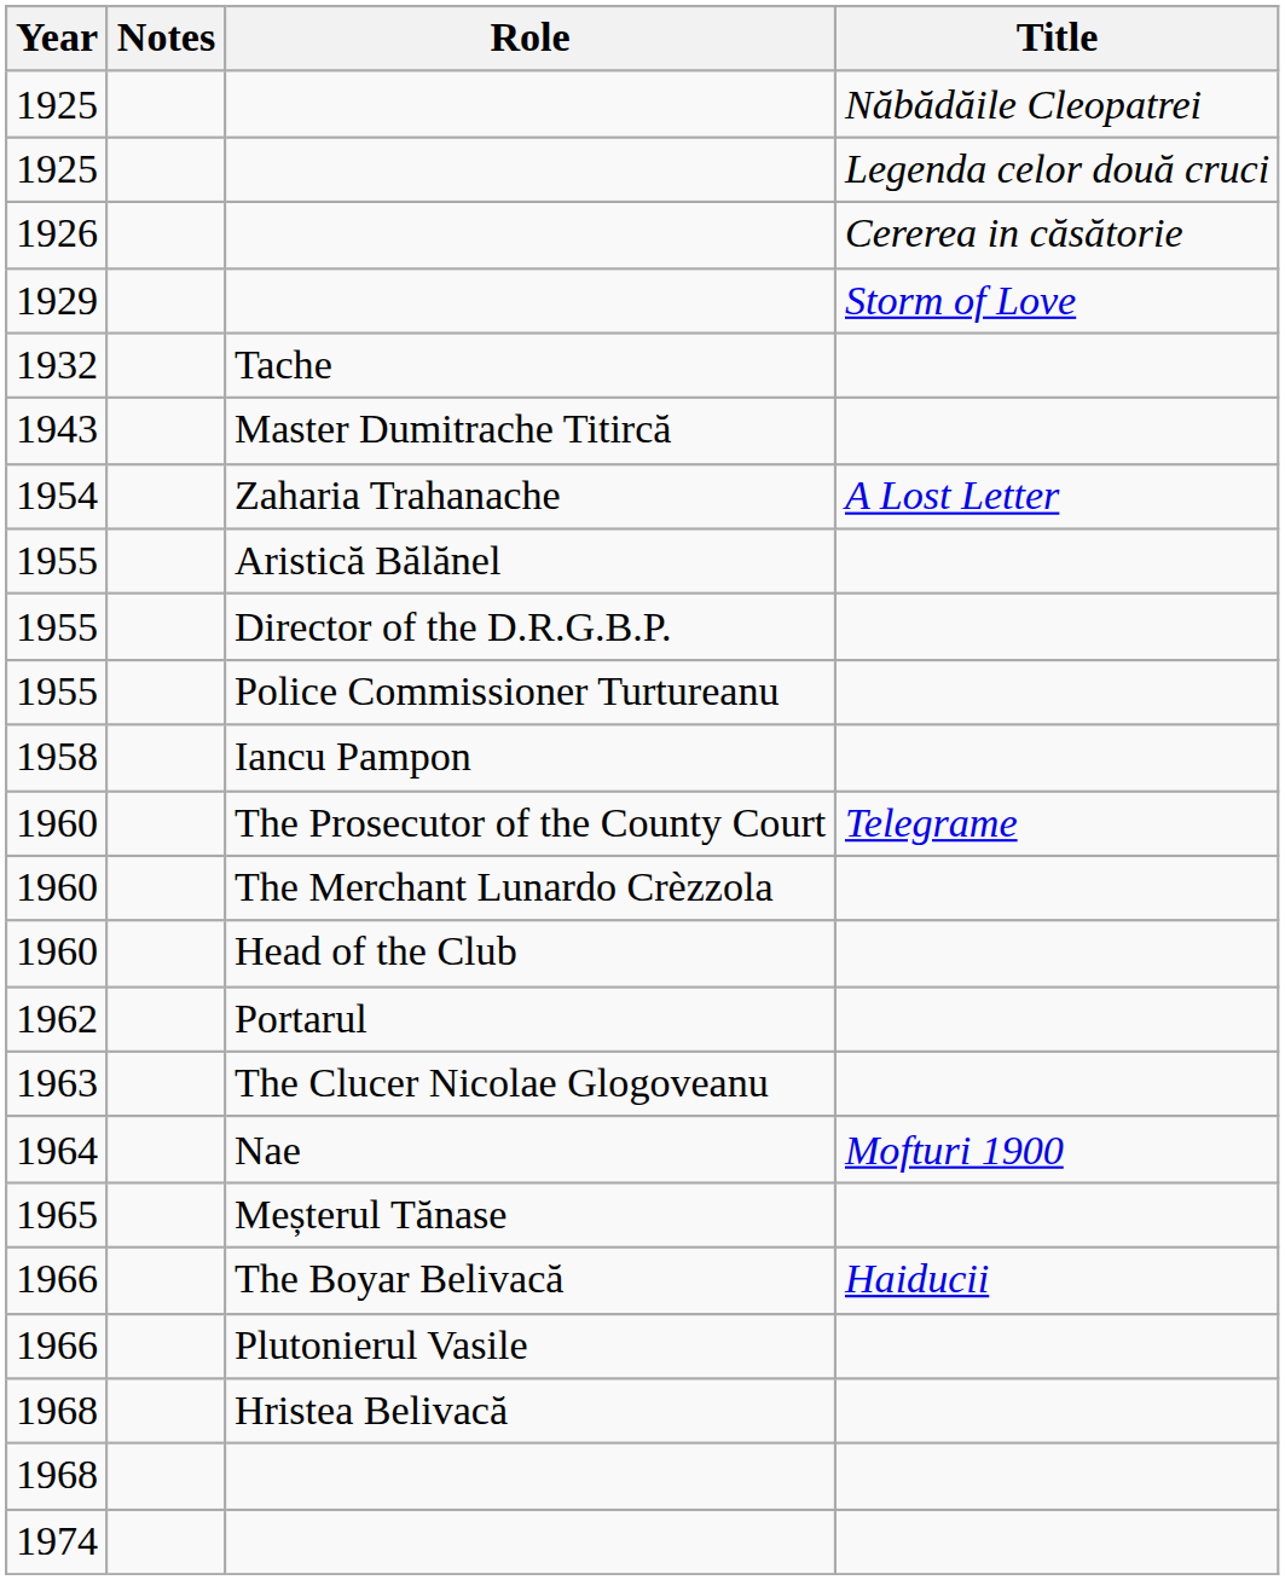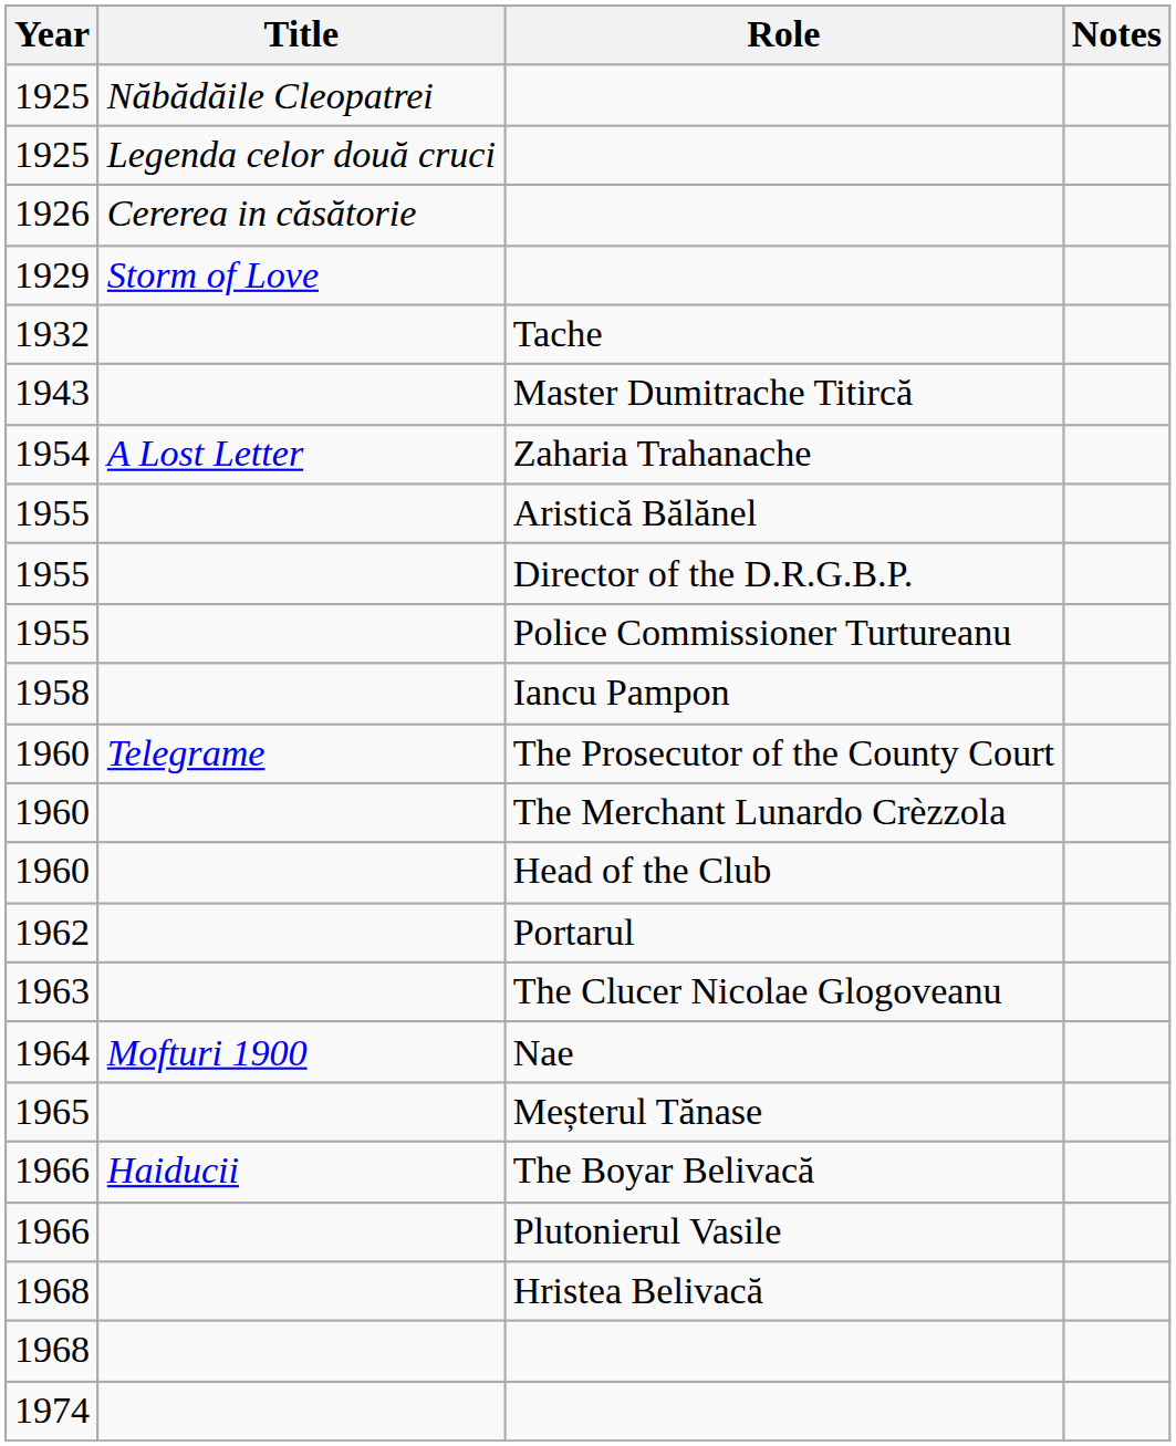 <table class="wikitable">
 <tr>
 <th>Year</th>
+<th>Title</th>
+<th>Role</th>
 <th>Notes</th>
-<th>Role</th>
-<th>Title</th>
 </tr>
 <tr>
 <td>1925</td>
+<td><em>Năbădăile Cleopatrei</em></td>
 <td></td>
 <td></td>
-<td><em>Năbădăile Cleopatrei</em></td>
 </tr>
 <tr>
 <td>1925</td>
+<td><em>Legenda celor două cruci</em></td>
 <td></td>
 <td></td>
-<td><em>Legenda celor două cruci</em></td>
 </tr>
 <tr>
 <td>1926</td>
+<td><em>Cererea in  căsătorie</em></td>
 <td></td>
 <td></td>
-<td><em>Cererea in  căsătorie</em></td>
 </tr>
 <tr>
 <td>1929</td>
+<td><em><a href='#'>Storm of Love</a></em></td>
 <td></td>
 <td></td>
-<td><em><a href='#'>Storm of Love</a></em></td>
 </tr>
 <tr>
 <td>1932</td>
+<td><em></em></td>
+<td>Tache</td>
 <td></td>
-<td>Tache</td>
-<td><em></em></td>
 </tr>
 <tr>
 <td>1943</td>
+<td><em></em></td>
+<td>Master Dumitrache Titircă</td>
 <td></td>
-<td>Master Dumitrache Titircă</td>
-<td><em></em></td>
 </tr>
 <tr>
 <td>1954</td>
+<td><em><a href='#'>A Lost Letter</a></em></td>
+<td>Zaharia Trahanache</td>
 <td></td>
-<td>Zaharia Trahanache</td>
-<td><em><a href='#'>A Lost Letter</a></em></td>
 </tr>
 <tr>
 <td>1955</td>
+<td><em></em></td>
+<td>Aristică Bălănel</td>
 <td></td>
-<td>Aristică Bălănel</td>
-<td><em></em></td>
 </tr>
 <tr>
 <td>1955</td>
+<td><em></em></td>
+<td>Director of the D.R.G.B.P.</td>
 <td></td>
-<td>Director of the D.R.G.B.P.</td>
-<td><em></em></td>
 </tr>
 <tr>
 <td>1955</td>
+<td><em></em></td>
+<td>Police Commissioner Turtureanu</td>
 <td></td>
-<td>Police Commissioner Turtureanu</td>
-<td><em></em></td>
 </tr>
 <tr>
 <td>1958</td>
+<td><em></em></td>
+<td>Iancu Pampon</td>
 <td></td>
-<td>Iancu Pampon</td>
-<td><em></em></td>
 </tr>
 <tr>
 <td>1960</td>
+<td><em><a href='#'>Telegrame</a></em></td>
+<td>The Prosecutor of the County Court</td>
 <td></td>
-<td>The Prosecutor of the County Court</td>
-<td><em><a href='#'>Telegrame</a></em></td>
 </tr>
 <tr>
 <td>1960</td>
+<td><em></em></td>
+<td>The Merchant Lunardo Crèzzola</td>
 <td></td>
-<td>The Merchant Lunardo Crèzzola</td>
-<td><em></em></td>
 </tr>
 <tr>
 <td>1960</td>
+<td><em></em></td>
+<td>Head of the Club</td>
 <td></td>
-<td>Head of the Club</td>
-<td><em></em></td>
 </tr>
 <tr>
 <td>1962</td>
+<td><em></em></td>
+<td>Portarul</td>
 <td></td>
-<td>Portarul</td>
-<td><em></em></td>
 </tr>
 <tr>
 <td>1963</td>
+<td><em></em></td>
+<td>The Clucer Nicolae Glogoveanu</td>
 <td></td>
-<td>The Clucer Nicolae Glogoveanu</td>
-<td><em></em></td>
 </tr>
 <tr>
 <td>1964</td>
+<td><em><a href='#'>Mofturi 1900</a></em></td>
+<td>Nae</td>
 <td></td>
-<td>Nae</td>
-<td><em><a href='#'>Mofturi 1900</a></em></td>
 </tr>
 <tr>
 <td>1965</td>
+<td><em></em></td>
+<td>Meșterul Tănase</td>
 <td></td>
-<td>Meșterul Tănase</td>
-<td><em></em></td>
 </tr>
 <tr>
 <td>1966</td>
+<td><em><a href='#'>Haiducii</a></em></td>
+<td>The Boyar Belivacă</td>
 <td></td>
-<td>The Boyar Belivacă</td>
-<td><em><a href='#'>Haiducii</a></em></td>
 </tr>
 <tr>
 <td>1966</td>
+<td><em></em></td>
+<td>Plutonierul Vasile</td>
 <td></td>
-<td>Plutonierul Vasile</td>
-<td><em></em></td>
 </tr>
 <tr>
 <td>1968</td>
+<td><em></em></td>
+<td>Hristea Belivacă</td>
 <td></td>
-<td>Hristea Belivacă</td>
-<td><em></em></td>
 </tr>
 <tr>
 <td>1968</td>
+<td><em></em></td>
 <td></td>
 <td></td>
-<td><em></em></td>
 </tr>
 <tr>
 <td>1974</td>
+<td><em></em></td>
 <td></td>
 <td></td>
-<td><em></em></td>
 </tr>
 </table>
